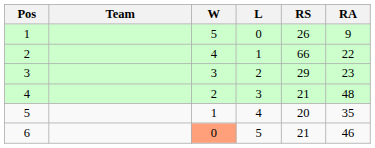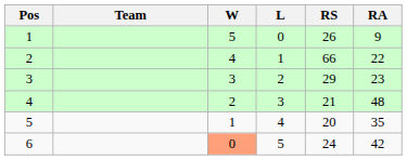 <table class="wikitable gauche" style="text-align:center">
 <tr bgcolor="e5e5e5">
 <th width="50">Pos</th>
 <th width="175">Team</th>
 <th width="50">W</th>
 <th width="50">L</th>
 <th width="50">RS</th>
 <th width="50">RA</th>
 </tr>
 <tr bgcolor=ccffcc>
 <td>1</td>
 <td align=left></td>
 <td>5</td>
 <td>0</td>
 <td>26</td>
 <td>9</td>
 </tr>
 <tr bgcolor=ccffcc>
 <td>2</td>
 <td align=left></td>
 <td>4</td>
 <td>1</td>
 <td>66</td>
 <td>22</td>
 </tr>
 <tr bgcolor=ccffcc>
 <td>3</td>
 <td align=left></td>
 <td>3</td>
 <td>2</td>
 <td>29</td>
 <td>23</td>
 </tr>
 <tr bgcolor=ccffcc>
 <td>4</td>
 <td align=left></td>
 <td>2</td>
 <td>3</td>
 <td>21</td>
 <td>48</td>
 </tr>
 <tr>
 <td>5</td>
 <td align=left></td>
 <td>1</td>
 <td>4</td>
 <td>20</td>
 <td>35</td>
 </tr>
 <tr>
 <td>6</td>
 <td align=left></td>
 <td style="background: lightsalmon;">0</td>
 <td>5</td>
-<td>21</td>
-<td>46</td>
+<td>24</td>
+<td>42</td>
 </tr>
 </table>
